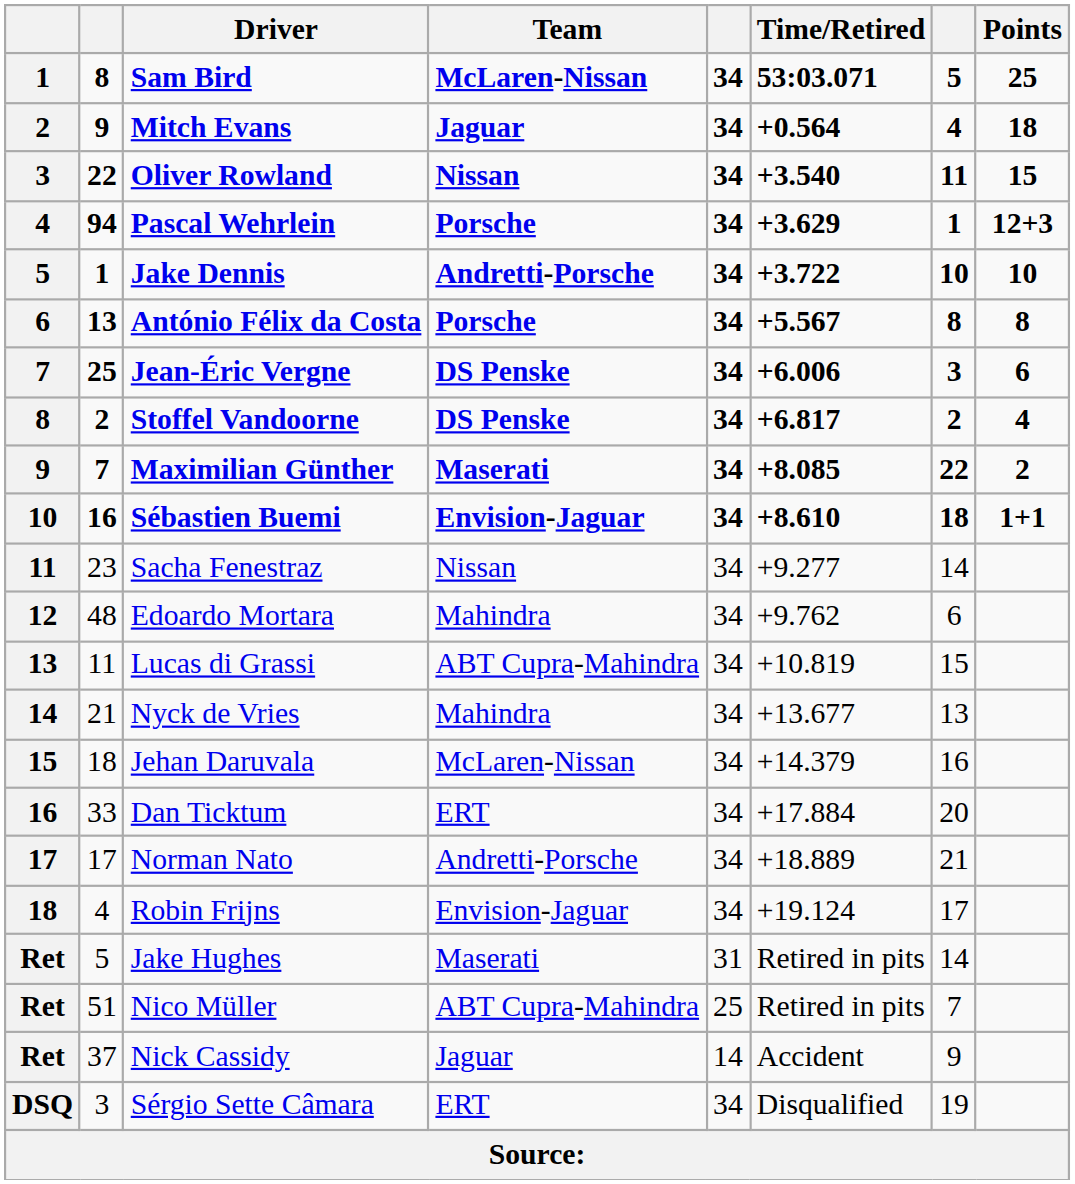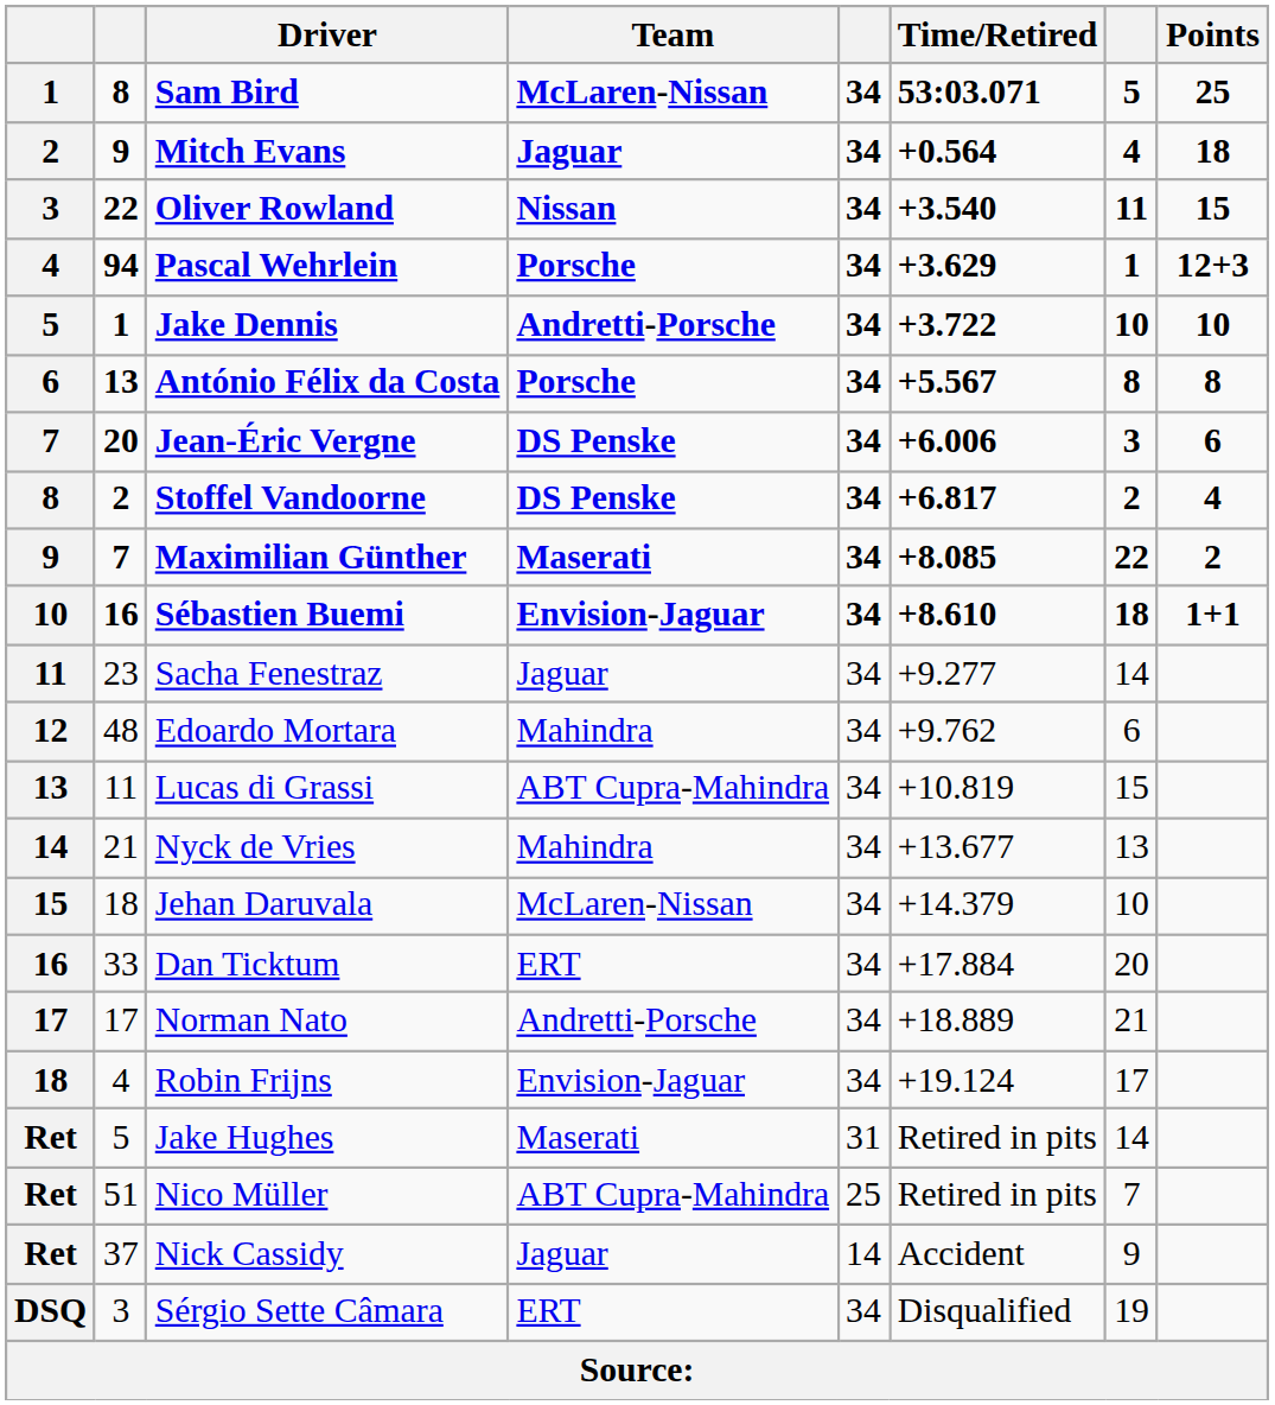 <table class="wikitable sortable" style="font-size: 85%">
 <tr>
 <th scope="col"></th>
 <th scope="col"></th>
 <th scope="col">Driver</th>
 <th scope="col">Team</th>
 <th scope="col"></th>
 <th scope="col" class="unsortable">Time/Retired</th>
 <th scope="col"></th>
 <th scope="col">Points</th>
 </tr>
 <tr>
 <th scope="row">1</th>
 <td align="center"><strong>8</strong></td>
 <td data-sort-value=""><strong> <a href='#'>Sam Bird</a></strong></td>
 <td><strong><a href='#'>McLaren</a>-<a href='#'>Nissan</a></strong></td>
 <td><strong>34</strong></td>
 <td><strong>53:03.071</strong></td>
 <td align="center"><strong>5</strong></td>
 <td align="center"><strong>25</strong></td>
 </tr>
 <tr>
 <th scope="row">2</th>
 <td align="center"><strong>9</strong></td>
 <td data-sort-value=""><strong> <a href='#'>Mitch Evans</a></strong></td>
 <td><strong><a href='#'>Jaguar</a></strong></td>
 <td><strong>34</strong></td>
 <td><strong>+0.564</strong></td>
 <td align="center"><strong>4</strong></td>
 <td align="center"><strong>18</strong></td>
 </tr>
 <tr>
 <th scope="row">3</th>
 <td align="center"><strong>22</strong></td>
 <td data-sort-value=""><strong> <a href='#'>Oliver Rowland</a></strong></td>
 <td><strong><a href='#'>Nissan</a></strong></td>
 <td><strong>34</strong></td>
 <td><strong>+3.540</strong></td>
 <td align="center"><strong>11</strong></td>
 <td align="center"><strong>15</strong></td>
 </tr>
 <tr>
 <th scope="row">4</th>
 <td align="center"><strong>94</strong></td>
 <td data-sort-value=""><strong> <a href='#'>Pascal Wehrlein</a></strong></td>
 <td><strong><a href='#'>Porsche</a></strong></td>
 <td><strong>34</strong></td>
 <td><strong>+3.629</strong></td>
 <td align="center"><strong>1</strong></td>
 <td align="center"><strong>12+3</strong></td>
 </tr>
 <tr>
 <th scope="row">5</th>
 <td align="center"><strong>1</strong></td>
 <td data-sort-value=""><strong> <a href='#'>Jake Dennis</a></strong></td>
 <td><strong><a href='#'>Andretti</a>-<a href='#'>Porsche</a></strong></td>
 <td><strong>34</strong></td>
 <td><strong>+3.722</strong></td>
 <td align="center"><strong>10</strong></td>
 <td align="center"><strong>10</strong></td>
 </tr>
 <tr>
 <th scope="row">6</th>
 <td align="center"><strong>13</strong></td>
 <td data-sort-value=""><strong> <a href='#'>António Félix da Costa</a></strong></td>
 <td><strong><a href='#'>Porsche</a></strong></td>
 <td><strong>34</strong></td>
 <td><strong>+5.567</strong></td>
 <td align="center"><strong>8</strong></td>
 <td align="center"><strong>8</strong></td>
 </tr>
 <tr>
 <th scope="row">7</th>
-<td align="center"><strong>25</strong></td>
+<td align="center"><strong>20</strong></td>
 <td data-sort-value=""><strong> <a href='#'>Jean-Éric Vergne</a></strong></td>
 <td><strong><a href='#'>DS Penske</a></strong></td>
 <td><strong>34</strong></td>
 <td><strong>+6.006</strong></td>
 <td align="center"><strong>3</strong></td>
 <td align="center"><strong>6</strong></td>
 </tr>
 <tr>
 <th scope="row">8</th>
 <td align="center"><strong>2</strong></td>
 <td data-sort-value=""><strong> <a href='#'>Stoffel Vandoorne</a></strong></td>
 <td><strong><a href='#'>DS Penske</a></strong></td>
 <td><strong>34</strong></td>
 <td><strong>+6.817</strong></td>
 <td align="center"><strong>2</strong></td>
 <td align="center"><strong>4</strong></td>
 </tr>
 <tr>
 <th scope="row">9</th>
 <td align="center"><strong>7</strong></td>
 <td data-sort-value=""><strong> <a href='#'>Maximilian Günther</a></strong></td>
 <td><strong><a href='#'>Maserati</a></strong></td>
 <td><strong>34</strong></td>
 <td><strong>+8.085</strong></td>
 <td align="center"><strong>22</strong></td>
 <td align="center"><strong>2</strong></td>
 </tr>
 <tr>
 <th scope="row">10</th>
 <td align="center"><strong>16</strong></td>
 <td data-sort-value=""><strong> <a href='#'>Sébastien Buemi</a></strong></td>
 <td><strong><a href='#'>Envision</a>-<a href='#'>Jaguar</a></strong></td>
 <td><strong>34</strong></td>
 <td><strong>+8.610</strong></td>
 <td align="center"><strong>18</strong></td>
 <td align="center"><strong>1+1</strong></td>
 </tr>
 <tr>
 <th scope="row">11</th>
 <td align="center">23</td>
 <td data-sort-value=""> <a href='#'>Sacha Fenestraz</a></td>
-<td><a href='#'>Nissan</a></td>
+<td><a href='#'>Jaguar</a></td>
 <td>34</td>
 <td>+9.277</td>
 <td align="center">14</td>
 <td align="center"></td>
 </tr>
 <tr>
 <th scope="row">12</th>
 <td align="center">48</td>
 <td data-sort-value=""> <a href='#'>Edoardo Mortara</a></td>
 <td><a href='#'>Mahindra</a></td>
 <td>34</td>
 <td>+9.762</td>
 <td align="center">6</td>
 <td align="center"></td>
 </tr>
 <tr>
 <th scope="row">13</th>
 <td align="center">11</td>
 <td data-sort-value=""> <a href='#'>Lucas di Grassi</a></td>
 <td><a href='#'>ABT Cupra</a>-<a href='#'>Mahindra</a></td>
 <td>34</td>
 <td>+10.819</td>
 <td align="center">15</td>
 <td align="center"></td>
 </tr>
 <tr>
 <th scope="row">14</th>
 <td align="center">21</td>
 <td data-sort-value=""> <a href='#'>Nyck de Vries</a></td>
 <td><a href='#'>Mahindra</a></td>
 <td>34</td>
 <td>+13.677</td>
 <td align="center">13</td>
 <td align="center"></td>
 </tr>
 <tr>
 <th scope="row">15</th>
 <td align="center">18</td>
 <td data-sort-value=""> <a href='#'>Jehan Daruvala</a></td>
 <td><a href='#'>McLaren</a>-<a href='#'>Nissan</a></td>
 <td>34</td>
 <td>+14.379</td>
-<td align="center">16</td>
+<td align="center">10</td>
 <td align="center"></td>
 </tr>
 <tr>
 <th scope="row">16</th>
 <td align="center">33</td>
 <td data-sort-value=""> <a href='#'>Dan Ticktum</a></td>
 <td><a href='#'>ERT</a></td>
 <td>34</td>
 <td>+17.884</td>
 <td align="center">20</td>
 <td align="center"></td>
 </tr>
 <tr>
 <th scope="row">17</th>
 <td align="center">17</td>
 <td data-sort-value=""> <a href='#'>Norman Nato</a></td>
 <td><a href='#'>Andretti</a>-<a href='#'>Porsche</a></td>
 <td>34</td>
 <td>+18.889</td>
 <td align="center">21</td>
 <td align="center"></td>
 </tr>
 <tr>
 <th scope="row">18</th>
 <td align="center">4</td>
 <td data-sort-value=""> <a href='#'>Robin Frijns</a></td>
 <td><a href='#'>Envision</a>-<a href='#'>Jaguar</a></td>
 <td>34</td>
 <td>+19.124</td>
 <td align="center">17</td>
 <td align="center"></td>
 </tr>
 <tr>
 <th scope="row">Ret</th>
 <td align="center">5</td>
 <td data-sort-value=""> <a href='#'>Jake Hughes</a></td>
 <td><a href='#'>Maserati</a></td>
 <td>31</td>
 <td>Retired in pits</td>
 <td align="center">14</td>
 <td align="center"></td>
 </tr>
 <tr>
 <th scope="row">Ret</th>
 <td align="center">51</td>
 <td data-sort-value=""> <a href='#'>Nico Müller</a></td>
 <td><a href='#'>ABT Cupra</a>-<a href='#'>Mahindra</a></td>
 <td>25</td>
 <td>Retired in pits</td>
 <td align="center">7</td>
 <td align="center"></td>
 </tr>
 <tr>
 <th scope="row">Ret</th>
 <td align="center">37</td>
 <td data-sort-value=""> <a href='#'>Nick Cassidy</a></td>
 <td><a href='#'>Jaguar</a></td>
 <td>14</td>
 <td>Accident</td>
 <td align="center">9</td>
 <td align="center"></td>
 </tr>
 <tr>
 <th scope="row">DSQ</th>
 <td align="center">3</td>
 <td data-sort-value=""> <a href='#'>Sérgio Sette Câmara</a></td>
 <td><a href='#'>ERT</a></td>
 <td>34</td>
 <td>Disqualified</td>
 <td align="center">19</td>
 <td align="center"></td>
 </tr>
 <tr>
 <th colspan="8">Source:</th>
 </tr>
 </table>
